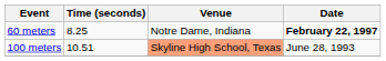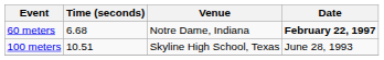 <table class="wikitable">
 <tr>
 <th>Event</th>
 <th>Time (seconds)</th>
 <th>Venue</th>
 <th>Date</th>
 </tr>
 <tr>
 <td><a href='#'>60 meters</a></td>
-<td>8.25</td>
+<td>6.68</td>
 <td>Notre Dame, Indiana</td>
 <td><strong>February 22, 1997</strong></td>
 </tr>
 <tr>
 <td><a href='#'>100 meters</a></td>
 <td>10.51</td>
-<td style="background: lightsalmon;">Skyline High School, Texas</td>
+<td>Skyline High School, Texas</td>
 <td>June 28, 1993</td>
 </tr>
 <tr>
 </tr>
 </table>
